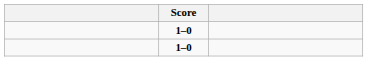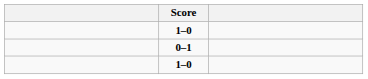 <table class="wikitable" style="text-align: center;">
 <tr>
 <th align="right" width="220"></th>
 <th width="65">Score</th>
 <th align="left" width="220"></th>
 </tr>
 <tr>
 <td align=right><strong></strong></td>
 <td align=center><strong>1–0</strong></td>
 <td align=left></td>
 </tr>
 <tr>
+<td align=right></td>
+<td align=center><strong>0–1</strong></td>
+<td align=left><strong></strong></td>
+</tr>
+<tr>
 <td align=right><strong></strong></td>
 <td align=center><strong>1–0</strong></td>
 <td align=left></td>
 </tr>
 </table>
